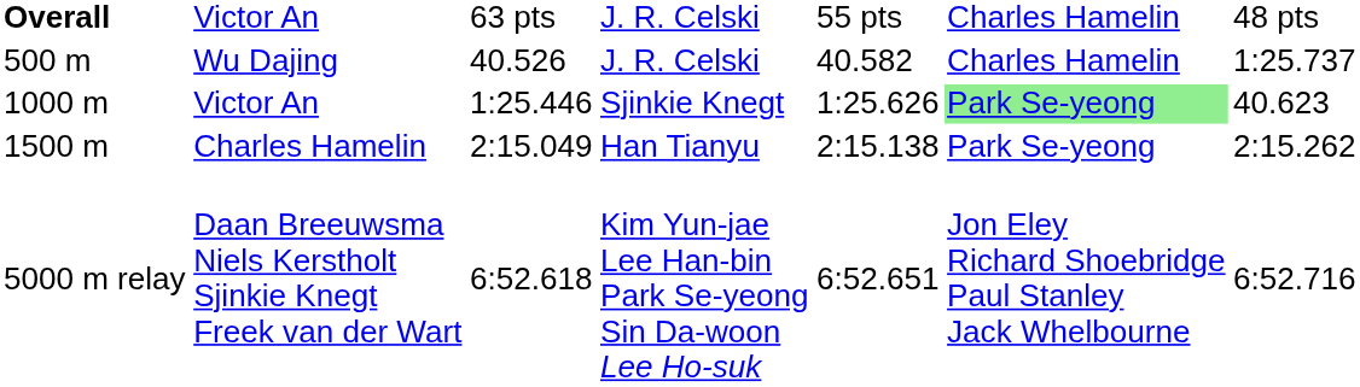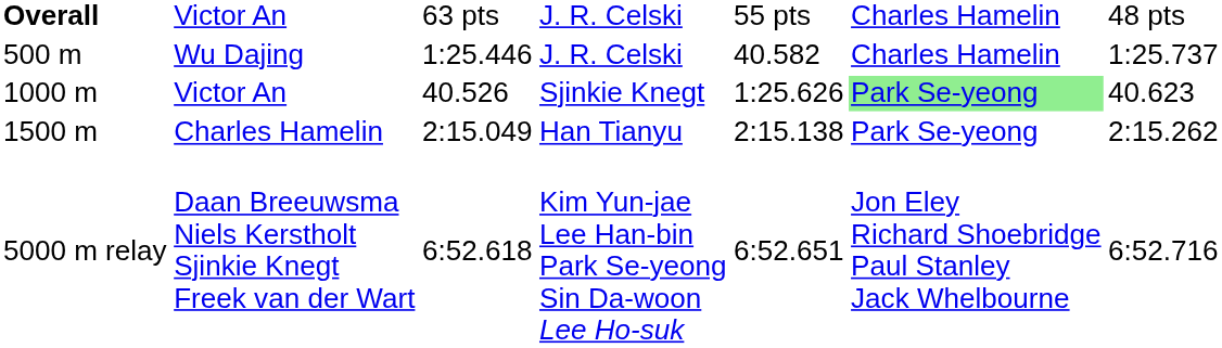 <table>
 <tr>
 <td><strong>Overall</strong></td>
 <td><a href='#'>Victor An</a><br></td>
 <td>63 pts</td>
 <td><a href='#'>J. R. Celski</a><br></td>
 <td>55 pts</td>
 <td><a href='#'>Charles Hamelin</a><br></td>
 <td>48 pts</td>
 </tr>
 <tr>
 <td>500 m</td>
 <td><a href='#'>Wu Dajing</a><br></td>
-<td>40.526</td>
+<td>1:25.446</td>
 <td><a href='#'>J. R. Celski</a><br></td>
 <td>40.582</td>
 <td><a href='#'>Charles Hamelin</a><br></td>
 <td>1:25.737</td>
 </tr>
 <tr>
 <td>1000 m</td>
 <td><a href='#'>Victor An</a><br></td>
-<td>1:25.446</td>
+<td>40.526</td>
 <td><a href='#'>Sjinkie Knegt</a><br></td>
 <td>1:25.626</td>
 <td style="background: lightgreen;"><a href='#'>Park Se-yeong</a><br></td>
 <td>40.623</td>
 </tr>
 <tr>
 <td>1500 m</td>
 <td><a href='#'>Charles Hamelin</a><br></td>
 <td>2:15.049</td>
 <td><a href='#'>Han Tianyu</a><br></td>
 <td>2:15.138</td>
 <td><a href='#'>Park Se-yeong</a><br></td>
 <td>2:15.262</td>
 </tr>
 <tr>
 <td>5000 m relay</td>
 <td valign=top><br><a href='#'>Daan Breeuwsma</a><br><a href='#'>Niels Kerstholt</a><br><a href='#'>Sjinkie Knegt</a><br><a href='#'>Freek van der Wart</a></td>
 <td>6:52.618</td>
 <td><br><a href='#'>Kim Yun-jae</a><br><a href='#'>Lee Han-bin</a><br><a href='#'>Park Se-yeong</a><br><a href='#'>Sin Da-woon</a><br><em><a href='#'>Lee Ho-suk</a></em></td>
 <td>6:52.651</td>
 <td valign=top><br><a href='#'>Jon Eley</a><br><a href='#'>Richard Shoebridge</a><br><a href='#'>Paul Stanley</a><br><a href='#'>Jack Whelbourne</a></td>
 <td>6:52.716</td>
 </tr>
 </table>
